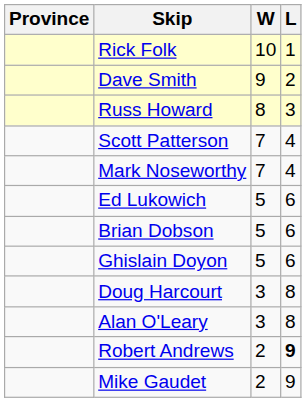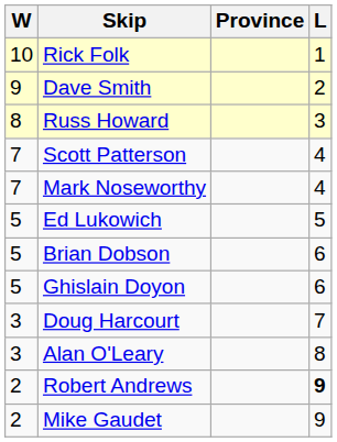 <table class=wikitable>
 <tr>
+<th>W</th>
+<th>Skip</th>
 <th>Province</th>
-<th>Skip</th>
-<th>W</th>
 <th>L</th>
 </tr>
 <tr bgcolor=#ffffcc>
+<td>10</td>
+<td><a href='#'>Rick Folk</a></td>
 <td></td>
-<td><a href='#'>Rick Folk</a></td>
-<td>10</td>
 <td>1</td>
 </tr>
 <tr bgcolor=#ffffcc>
+<td>9</td>
+<td><a href='#'>Dave Smith</a></td>
 <td></td>
-<td><a href='#'>Dave Smith</a></td>
-<td>9</td>
 <td>2</td>
 </tr>
 <tr bgcolor=#ffffcc>
+<td>8</td>
+<td><a href='#'>Russ Howard</a></td>
 <td></td>
-<td><a href='#'>Russ Howard</a></td>
-<td>8</td>
 <td>3</td>
 </tr>
 <tr>
+<td>7</td>
+<td><a href='#'>Scott Patterson</a></td>
 <td></td>
-<td><a href='#'>Scott Patterson</a></td>
-<td>7</td>
 <td>4</td>
 </tr>
 <tr>
+<td>7</td>
+<td><a href='#'>Mark Noseworthy</a></td>
 <td></td>
-<td><a href='#'>Mark Noseworthy</a></td>
-<td>7</td>
 <td>4</td>
 </tr>
 <tr>
+<td>5</td>
+<td><a href='#'>Ed Lukowich</a></td>
 <td></td>
-<td><a href='#'>Ed Lukowich</a></td>
 <td>5</td>
+</tr>
+<tr>
+<td>5</td>
+<td><a href='#'>Brian Dobson</a></td>
+<td></td>
 <td>6</td>
 </tr>
 <tr>
+<td>5</td>
+<td><a href='#'>Ghislain Doyon</a></td>
 <td></td>
-<td><a href='#'>Brian Dobson</a></td>
-<td>5</td>
 <td>6</td>
 </tr>
 <tr>
+<td>3</td>
+<td><a href='#'>Doug Harcourt</a></td>
 <td></td>
-<td><a href='#'>Ghislain Doyon</a></td>
-<td>5</td>
-<td>6</td>
+<td>7</td>
 </tr>
 <tr>
+<td>3</td>
+<td><a href='#'>Alan O'Leary</a></td>
 <td></td>
-<td><a href='#'>Doug Harcourt</a></td>
-<td>3</td>
 <td>8</td>
 </tr>
 <tr>
+<td>2</td>
+<td><a href='#'>Robert Andrews</a></td>
 <td></td>
-<td><a href='#'>Alan O'Leary</a></td>
-<td>3</td>
-<td>8</td>
-</tr>
-<tr>
-<td></td>
-<td><a href='#'>Robert Andrews</a></td>
-<td>2</td>
 <td><strong>9</strong></td>
 </tr>
 <tr>
+<td>2</td>
+<td><a href='#'>Mike Gaudet</a></td>
 <td></td>
-<td><a href='#'>Mike Gaudet</a></td>
-<td>2</td>
 <td>9</td>
 </tr>
 </table>
